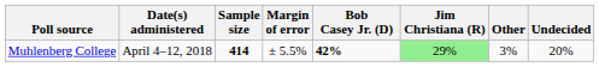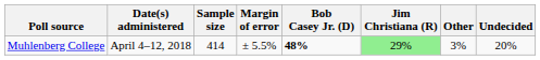 <table class="wikitable">
 <tr valign=bottom>
 <th>Poll source</th>
 <th>Date(s)<br>administered</th>
 <th>Sample<br>size</th>
 <th>Margin<br>of error</th>
 <th style="width:100px;">Bob<br>Casey Jr. (D)</th>
 <th style="width:100px;">Jim<br>Christiana (R)</th>
 <th>Other</th>
 <th>Undecided</th>
 </tr>
 <tr>
 <td><a href='#'>Muhlenberg College</a></td>
 <td align=center>April 4–12, 2018</td>
-<td align=center><strong>414</strong></td>
+<td align=center>414</td>
 <td align=center>± 5.5%</td>
-<td><strong>42%</strong></td>
+<td><strong>48%</strong></td>
 <td align=center style="background: lightgreen;">29%</td>
 <td align=center>3%</td>
 <td align=center>20%</td>
 </tr>
 </table>
